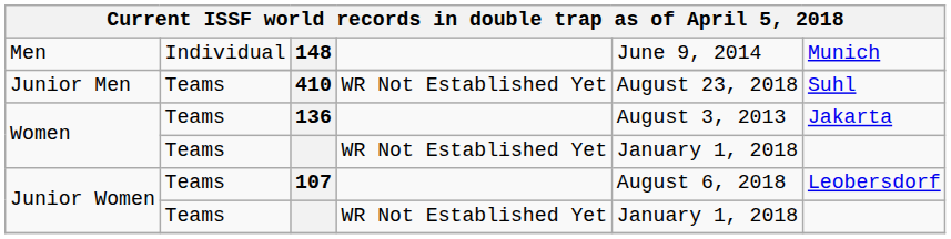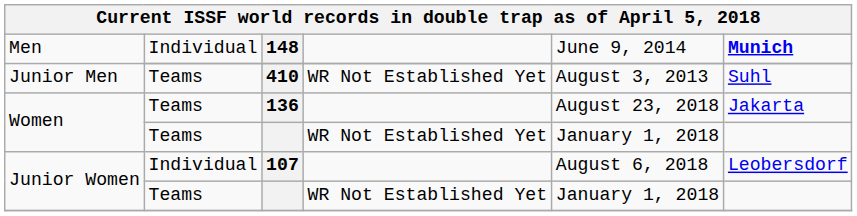 <table class="wikitable" style="font-size: 95%">
 <tr>
 <th colspan=9>Current ISSF world records in double trap as of April 5, 2018 </th>
 </tr>
 <tr>
 <td rowspan=2>Men</td>
 <td>Individual</td>
 <th>148</th>
 <td></td>
 <td>June 9, 2014</td>
-<td><a href='#'>Munich</a> </td>
+<td><strong><a href='#'>Munich</a> </strong></td>
 </tr>
 <tr>
 </tr>
 <tr>
 <td rowspan=2>Junior Men<br></td>
 </tr>
 <tr>
 <td>Teams</td>
 <th>410</th>
 <td>WR Not Established Yet</td>
-<td>August 23, 2018</td>
+<td>August 3, 2013</td>
 <td><a href='#'>Suhl</a> </td>
 </tr>
 <tr>
 <td rowspan=2>Women</td>
 <td>Teams</td>
 <th>136</th>
 <td></td>
-<td>August 3, 2013</td>
+<td>August 23, 2018</td>
 <td><a href='#'>Jakarta</a> </td>
 </tr>
 <tr>
 <td>Teams</td>
 <th></th>
 <td>WR Not Established Yet</td>
 <td>January 1, 2018</td>
 <td></td>
 </tr>
 <tr>
 <td rowspan=2>Junior Women</td>
-<td>Teams</td>
+<td>Individual</td>
 <th>107</th>
 <td></td>
 <td>August 6, 2018</td>
 <td><a href='#'>Leobersdorf</a> </td>
 </tr>
 <tr>
 <td>Teams</td>
 <th></th>
 <td>WR Not Established Yet</td>
 <td>January 1, 2018</td>
 <td></td>
 </tr>
 <tr>
 </tr>
 </table>
